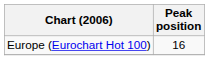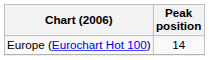 <table class="wikitable sortable">
 <tr>
 <th>Chart (2006)</th>
 <th>Peak<br>position</th>
 </tr>
 <tr>
 <td>Europe (<a href='#'>Eurochart Hot 100</a>)</td>
-<td align="center">16</td>
+<td align="center">14</td>
 </tr>
 <tr>
 </tr>
 <tr>
 </tr>
 <tr>
 </tr>
 <tr>
 </tr>
 </table>
